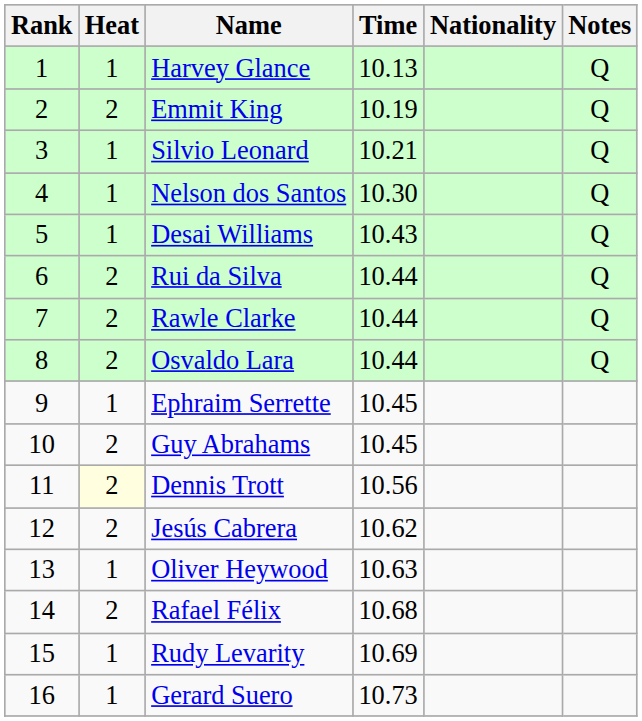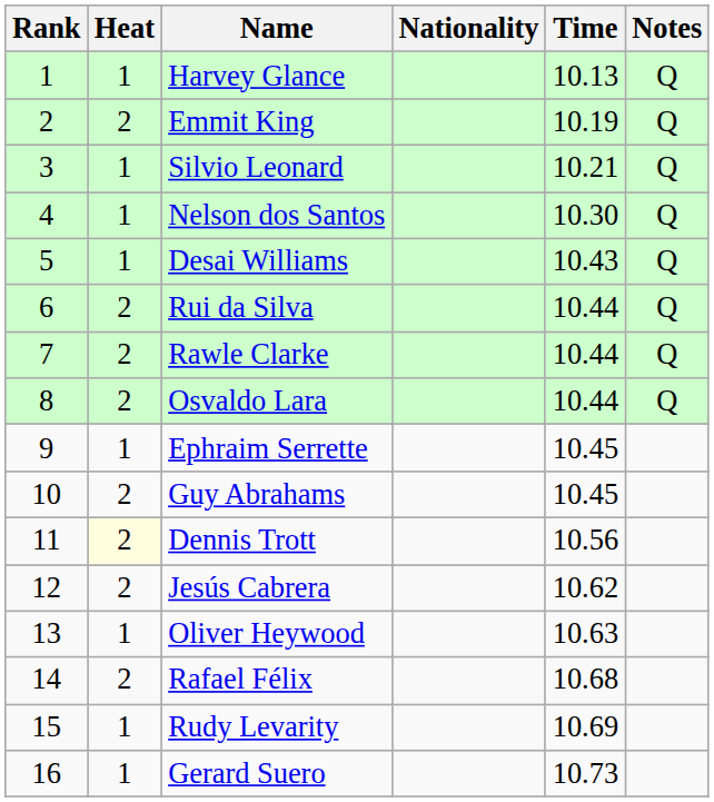 <table class="wikitable sortable" style="text-align:center">
 <tr>
 <th>Rank</th>
 <th>Heat</th>
 <th>Name</th>
+<th>Nationality</th>
 <th>Time</th>
-<th>Nationality</th>
 <th>Notes</th>
 </tr>
 <tr bgcolor=ccffcc>
 <td>1</td>
 <td>1</td>
 <td align=left><a href='#'>Harvey Glance</a></td>
+<td align=left></td>
 <td>10.13</td>
-<td align=left></td>
 <td>Q</td>
 </tr>
 <tr bgcolor=ccffcc>
 <td>2</td>
 <td>2</td>
 <td align=left><a href='#'>Emmit King</a></td>
+<td align=left></td>
 <td>10.19</td>
-<td align=left></td>
 <td>Q</td>
 </tr>
 <tr bgcolor=ccffcc>
 <td>3</td>
 <td>1</td>
 <td align=left><a href='#'>Silvio Leonard</a></td>
+<td align=left></td>
 <td>10.21</td>
-<td align=left></td>
 <td>Q</td>
 </tr>
 <tr bgcolor=ccffcc>
 <td>4</td>
 <td>1</td>
 <td align=left><a href='#'>Nelson dos Santos</a></td>
+<td align=left></td>
 <td>10.30</td>
-<td align=left></td>
 <td>Q</td>
 </tr>
 <tr bgcolor=ccffcc>
 <td>5</td>
 <td>1</td>
 <td align=left><a href='#'>Desai Williams</a></td>
+<td align=left></td>
 <td>10.43</td>
-<td align=left></td>
 <td>Q</td>
 </tr>
 <tr bgcolor=ccffcc>
 <td>6</td>
 <td>2</td>
 <td align=left><a href='#'>Rui da Silva</a></td>
+<td align=left></td>
 <td>10.44</td>
-<td align=left></td>
 <td>Q</td>
 </tr>
 <tr bgcolor=ccffcc>
 <td>7</td>
 <td>2</td>
 <td align=left><a href='#'>Rawle Clarke</a></td>
+<td align=left></td>
 <td>10.44</td>
-<td align=left></td>
 <td>Q</td>
 </tr>
 <tr bgcolor=ccffcc>
 <td>8</td>
 <td>2</td>
 <td align=left><a href='#'>Osvaldo Lara</a></td>
+<td align=left></td>
 <td>10.44</td>
-<td align=left></td>
 <td>Q</td>
 </tr>
 <tr>
 <td>9</td>
 <td>1</td>
 <td align=left><a href='#'>Ephraim Serrette</a></td>
+<td align=left></td>
 <td>10.45</td>
-<td align=left></td>
 <td></td>
 </tr>
 <tr>
 <td>10</td>
 <td>2</td>
 <td align=left><a href='#'>Guy Abrahams</a></td>
+<td align=left></td>
 <td>10.45</td>
-<td align=left></td>
 <td></td>
 </tr>
 <tr>
 <td>11</td>
 <td style="background: lightyellow;">2</td>
 <td align=left><a href='#'>Dennis Trott</a></td>
+<td align=left></td>
 <td>10.56</td>
-<td align=left></td>
 <td></td>
 </tr>
 <tr>
 <td>12</td>
 <td>2</td>
 <td align=left><a href='#'>Jesús Cabrera</a></td>
+<td align=left></td>
 <td>10.62</td>
-<td align=left></td>
 <td></td>
 </tr>
 <tr>
 <td>13</td>
 <td>1</td>
 <td align=left><a href='#'>Oliver Heywood</a></td>
+<td align=left></td>
 <td>10.63</td>
-<td align=left></td>
 <td></td>
 </tr>
 <tr>
 <td>14</td>
 <td>2</td>
 <td align=left><a href='#'>Rafael Félix</a></td>
+<td align=left></td>
 <td>10.68</td>
-<td align=left></td>
 <td></td>
 </tr>
 <tr>
 <td>15</td>
 <td>1</td>
 <td align=left><a href='#'>Rudy Levarity</a></td>
+<td align=left></td>
 <td>10.69</td>
-<td align=left></td>
 <td></td>
 </tr>
 <tr>
 <td>16</td>
 <td>1</td>
 <td align=left><a href='#'>Gerard Suero</a></td>
+<td align=left></td>
 <td>10.73</td>
-<td align=left></td>
 <td></td>
 </tr>
 </table>
